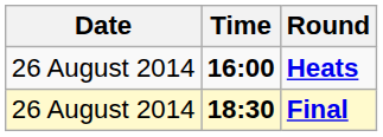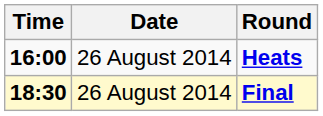 <table class="wikitable">
 <tr>
+<th>Time</th>
 <th>Date</th>
-<th>Time</th>
 <th>Round</th>
 </tr>
 <tr>
+<td><strong>16:00</strong></td>
 <td>26 August 2014</td>
-<td><strong>16:00</strong></td>
 <td><strong><a href='#'>Heats</a></strong></td>
 </tr>
 <tr style=background:lemonchiffon>
+<td><strong>18:30</strong></td>
 <td>26 August 2014</td>
-<td><strong>18:30</strong></td>
 <td><strong><a href='#'>Final</a></strong></td>
 </tr>
 </table>
